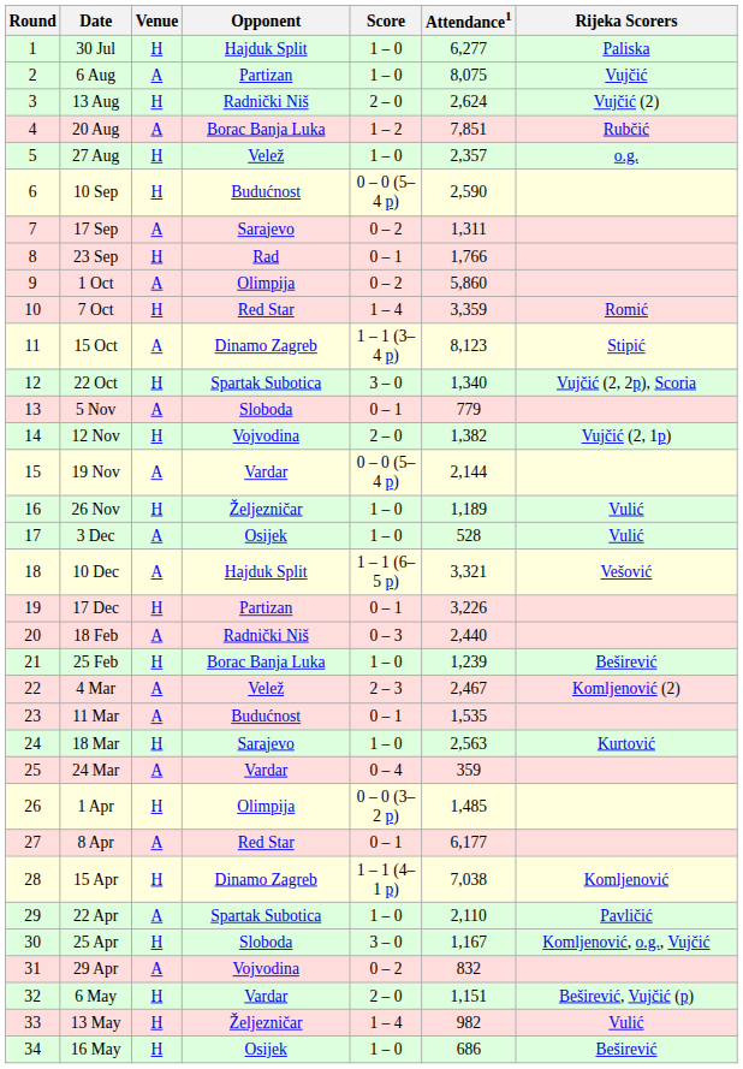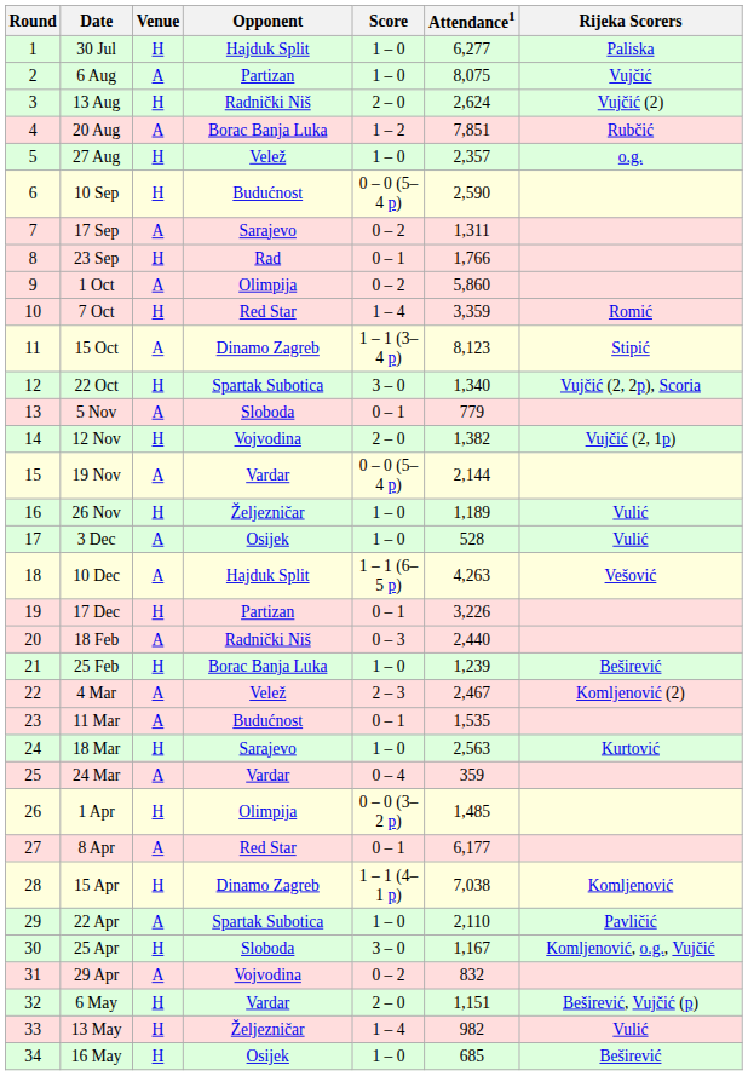 <table class="wikitable sortable" style="text-align: center; font-size:95%;">
 <tr>
 <th width="30">Round</th>
 <th width="60">Date</th>
 <th width="20">Venue</th>
 <th width="150">Opponent</th>
 <th width="60">Score</th>
 <th width="60">Attendance<sup>1</sup></th>
 <th width="200">Rijeka Scorers</th>
 </tr>
 <tr bgcolor="#ddffdd">
 <td>1</td>
 <td>30 Jul</td>
 <td><a href='#'>H</a></td>
 <td><a href='#'>Hajduk Split</a></td>
 <td>1 – 0</td>
 <td>6,277</td>
 <td><a href='#'>Paliska</a></td>
 </tr>
 <tr bgcolor="#ddffdd">
 <td>2</td>
 <td>6 Aug</td>
 <td><a href='#'>A</a></td>
 <td><a href='#'>Partizan</a></td>
 <td>1 – 0</td>
 <td>8,075</td>
 <td><a href='#'>Vujčić</a></td>
 </tr>
 <tr bgcolor="#ddffdd">
 <td>3</td>
 <td>13 Aug</td>
 <td><a href='#'>H</a></td>
 <td><a href='#'>Radnički Niš</a></td>
 <td>2 – 0</td>
 <td>2,624</td>
 <td><a href='#'>Vujčić</a> (2)</td>
 </tr>
 <tr bgcolor="#ffdddd">
 <td>4</td>
 <td>20 Aug</td>
 <td><a href='#'>A</a></td>
 <td><a href='#'>Borac Banja Luka</a></td>
 <td>1 – 2</td>
 <td>7,851</td>
 <td><a href='#'>Rubčić</a></td>
 </tr>
 <tr bgcolor="#ddffdd">
 <td>5</td>
 <td>27 Aug</td>
 <td><a href='#'>H</a></td>
 <td><a href='#'>Velež</a></td>
 <td>1 – 0</td>
 <td>2,357</td>
 <td><a href='#'>o.g.</a></td>
 </tr>
 <tr bgcolor="#ffffdd">
 <td>6</td>
 <td>10 Sep</td>
 <td><a href='#'>H</a></td>
 <td><a href='#'>Budućnost</a></td>
 <td>0 – 0 (5–4 <a href='#'>p</a>)</td>
 <td>2,590</td>
 <td></td>
 </tr>
 <tr bgcolor="#ffdddd">
 <td>7</td>
 <td>17 Sep</td>
 <td><a href='#'>A</a></td>
 <td><a href='#'>Sarajevo</a></td>
 <td>0 – 2</td>
 <td>1,311</td>
 <td></td>
 </tr>
 <tr bgcolor="#ffdddd">
 <td>8</td>
 <td>23 Sep</td>
 <td><a href='#'>H</a></td>
 <td><a href='#'>Rad</a></td>
 <td>0 – 1</td>
 <td>1,766</td>
 <td></td>
 </tr>
 <tr bgcolor="#ffdddd">
 <td>9</td>
 <td>1 Oct</td>
 <td><a href='#'>A</a></td>
 <td><a href='#'>Olimpija</a></td>
 <td>0 – 2</td>
 <td>5,860</td>
 <td></td>
 </tr>
 <tr bgcolor="#ffdddd">
 <td>10</td>
 <td>7 Oct</td>
 <td><a href='#'>H</a></td>
 <td><a href='#'>Red Star</a></td>
 <td>1 – 4</td>
 <td>3,359</td>
 <td><a href='#'>Romić</a></td>
 </tr>
 <tr bgcolor="#ffffdd">
 <td>11</td>
 <td>15 Oct</td>
 <td><a href='#'>A</a></td>
 <td><a href='#'>Dinamo Zagreb</a></td>
 <td>1 – 1 (3–4 <a href='#'>p</a>)</td>
 <td>8,123</td>
 <td><a href='#'>Stipić</a></td>
 </tr>
 <tr bgcolor="#ddffdd">
 <td>12</td>
 <td>22 Oct</td>
 <td><a href='#'>H</a></td>
 <td><a href='#'>Spartak Subotica</a></td>
 <td>3 – 0</td>
 <td>1,340</td>
 <td><a href='#'>Vujčić</a> (2, 2<a href='#'>p</a>), <a href='#'>Scoria</a></td>
 </tr>
 <tr bgcolor="#ffdddd">
 <td>13</td>
 <td>5 Nov</td>
 <td><a href='#'>A</a></td>
 <td><a href='#'>Sloboda</a></td>
 <td>0 – 1</td>
 <td>779</td>
 <td></td>
 </tr>
 <tr bgcolor="#ddffdd">
 <td>14</td>
 <td>12 Nov</td>
 <td><a href='#'>H</a></td>
 <td><a href='#'>Vojvodina</a></td>
 <td>2 – 0</td>
 <td>1,382</td>
 <td><a href='#'>Vujčić</a> (2, 1<a href='#'>p</a>)</td>
 </tr>
 <tr bgcolor="#ffffdd">
 <td>15</td>
 <td>19 Nov</td>
 <td><a href='#'>A</a></td>
 <td><a href='#'>Vardar</a></td>
 <td>0 – 0 (5–4 <a href='#'>p</a>)</td>
 <td>2,144</td>
 <td></td>
 </tr>
 <tr bgcolor="#ddffdd">
 <td>16</td>
 <td>26 Nov</td>
 <td><a href='#'>H</a></td>
 <td><a href='#'>Željezničar</a></td>
 <td>1 – 0</td>
 <td>1,189</td>
 <td><a href='#'>Vulić</a></td>
 </tr>
 <tr bgcolor="#ddffdd">
 <td>17</td>
 <td>3 Dec</td>
 <td><a href='#'>A</a></td>
 <td><a href='#'>Osijek</a></td>
 <td>1 – 0</td>
 <td>528</td>
 <td><a href='#'>Vulić</a></td>
 </tr>
 <tr bgcolor="#ffffdd">
 <td>18</td>
 <td>10 Dec</td>
 <td><a href='#'>A</a></td>
 <td><a href='#'>Hajduk Split</a></td>
 <td>1 – 1 (6–5 <a href='#'>p</a>)</td>
-<td>3,321</td>
+<td>4,263</td>
 <td><a href='#'>Vešović</a></td>
 </tr>
 <tr bgcolor="#ffdddd">
 <td>19</td>
 <td>17 Dec</td>
 <td><a href='#'>H</a></td>
 <td><a href='#'>Partizan</a></td>
 <td>0 – 1</td>
 <td>3,226</td>
 <td></td>
 </tr>
 <tr bgcolor="#ffdddd">
 <td>20</td>
 <td>18 Feb</td>
 <td><a href='#'>A</a></td>
 <td><a href='#'>Radnički Niš</a></td>
 <td>0 – 3</td>
 <td>2,440</td>
 <td></td>
 </tr>
 <tr bgcolor="#ddffdd">
 <td>21</td>
 <td>25 Feb</td>
 <td><a href='#'>H</a></td>
 <td><a href='#'>Borac Banja Luka</a></td>
 <td>1 – 0</td>
 <td>1,239</td>
 <td><a href='#'>Beširević</a></td>
 </tr>
 <tr bgcolor="#ffdddd">
 <td>22</td>
 <td>4 Mar</td>
 <td><a href='#'>A</a></td>
 <td><a href='#'>Velež</a></td>
 <td>2 – 3</td>
 <td>2,467</td>
 <td><a href='#'>Komljenović</a> (2)</td>
 </tr>
 <tr bgcolor="#ffdddd">
 <td>23</td>
 <td>11 Mar</td>
 <td><a href='#'>A</a></td>
 <td><a href='#'>Budućnost</a></td>
 <td>0 – 1</td>
 <td>1,535</td>
 <td></td>
 </tr>
 <tr bgcolor="#ddffdd">
 <td>24</td>
 <td>18 Mar</td>
 <td><a href='#'>H</a></td>
 <td><a href='#'>Sarajevo</a></td>
 <td>1 – 0</td>
 <td>2,563</td>
 <td><a href='#'>Kurtović</a></td>
 </tr>
 <tr bgcolor="#ffdddd">
 <td>25</td>
 <td>24 Mar</td>
 <td><a href='#'>A</a></td>
 <td><a href='#'>Vardar</a></td>
 <td>0 – 4</td>
 <td>359</td>
 <td></td>
 </tr>
 <tr bgcolor="#ffffdd">
 <td>26</td>
 <td>1 Apr</td>
 <td><a href='#'>H</a></td>
 <td><a href='#'>Olimpija</a></td>
 <td>0 – 0 (3–2 <a href='#'>p</a>)</td>
 <td>1,485</td>
 <td></td>
 </tr>
 <tr bgcolor="#ffdddd">
 <td>27</td>
 <td>8 Apr</td>
 <td><a href='#'>A</a></td>
 <td><a href='#'>Red Star</a></td>
 <td>0 – 1</td>
 <td>6,177</td>
 <td></td>
 </tr>
 <tr bgcolor="#ffffdd">
 <td>28</td>
 <td>15 Apr</td>
 <td><a href='#'>H</a></td>
 <td><a href='#'>Dinamo Zagreb</a></td>
 <td>1 – 1 (4–1 <a href='#'>p</a>)</td>
 <td>7,038</td>
 <td><a href='#'>Komljenović</a></td>
 </tr>
 <tr bgcolor="#ddffdd">
 <td>29</td>
 <td>22 Apr</td>
 <td><a href='#'>A</a></td>
 <td><a href='#'>Spartak Subotica</a></td>
 <td>1 – 0</td>
 <td>2,110</td>
 <td><a href='#'>Pavličić</a></td>
 </tr>
 <tr bgcolor="#ddffdd">
 <td>30</td>
 <td>25 Apr</td>
 <td><a href='#'>H</a></td>
 <td><a href='#'>Sloboda</a></td>
 <td>3 – 0</td>
 <td>1,167</td>
 <td><a href='#'>Komljenović</a>, <a href='#'>o.g.</a>, <a href='#'>Vujčić</a></td>
 </tr>
 <tr bgcolor="#ffdddd">
 <td>31</td>
 <td>29 Apr</td>
 <td><a href='#'>A</a></td>
 <td><a href='#'>Vojvodina</a></td>
 <td>0 – 2</td>
 <td>832</td>
 <td></td>
 </tr>
 <tr bgcolor="#ddffdd">
 <td>32</td>
 <td>6 May</td>
 <td><a href='#'>H</a></td>
 <td><a href='#'>Vardar</a></td>
 <td>2 – 0</td>
 <td>1,151</td>
 <td><a href='#'>Beširević</a>, <a href='#'>Vujčić</a> (<a href='#'>p</a>)</td>
 </tr>
 <tr bgcolor="#ffdddd">
 <td>33</td>
 <td>13 May</td>
 <td><a href='#'>H</a></td>
 <td><a href='#'>Željezničar</a></td>
 <td>1 – 4</td>
 <td>982</td>
 <td><a href='#'>Vulić</a></td>
 </tr>
 <tr bgcolor="#ddffdd">
 <td>34</td>
 <td>16 May</td>
 <td><a href='#'>H</a></td>
 <td><a href='#'>Osijek</a></td>
 <td>1 – 0</td>
-<td>686</td>
+<td>685</td>
 <td><a href='#'>Beširević</a></td>
 </tr>
 </table>
